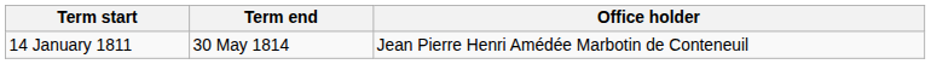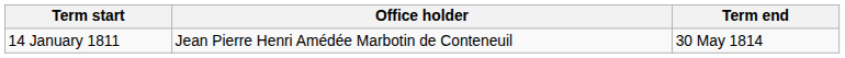 <table class="wikitable" style="width: 70%;">
 <tr>
 <th align="left" style="width: 20%;">Term start</th>
+<th align="left">Office holder</th>
 <th align="left" style="width: 20%;">Term end</th>
-<th align="left">Office holder</th>
 </tr>
 <tr valign="top">
 <td>14 January 1811</td>
+<td>Jean Pierre Henri Amédée  Marbotin de Conteneuil</td>
 <td>30 May 1814</td>
-<td>Jean Pierre Henri Amédée  Marbotin de Conteneuil</td>
 </tr>
 </table>
